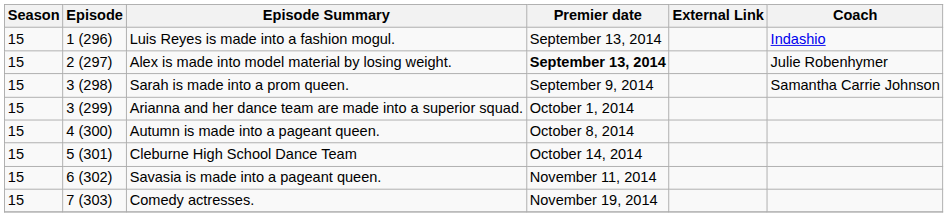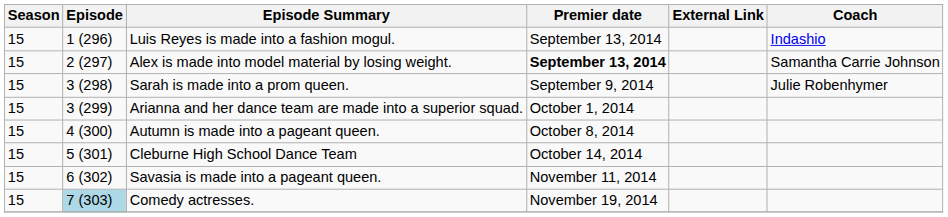 <table class="wikitable">
 <tr>
 <th>Season</th>
 <th>Episode</th>
 <th>Episode Summary</th>
 <th>Premier date</th>
 <th>External Link</th>
 <th>Coach</th>
 </tr>
 <tr>
 <td>15</td>
 <td>1 (296)</td>
 <td>Luis Reyes is made into a fashion mogul.</td>
 <td>September 13, 2014</td>
 <td></td>
 <td><a href='#'>Indashio</a></td>
 </tr>
 <tr>
 <td>15</td>
 <td>2 (297)</td>
 <td>Alex is made into model material by losing weight.</td>
 <td><strong>September 13, 2014</strong></td>
 <td></td>
-<td>Julie Robenhymer</td>
+<td>Samantha Carrie Johnson</td>
 </tr>
 <tr>
 <td>15</td>
 <td>3 (298)</td>
 <td>Sarah is made into a prom queen.</td>
 <td>September 9, 2014</td>
 <td></td>
-<td>Samantha Carrie Johnson</td>
+<td>Julie Robenhymer</td>
 </tr>
 <tr>
 <td>15</td>
 <td>3 (299)</td>
 <td>Arianna and her dance team are made into a superior squad.</td>
 <td>October 1, 2014</td>
 <td></td>
 <td></td>
 </tr>
 <tr>
 <td>15</td>
 <td>4 (300)</td>
 <td>Autumn is made into a pageant queen.</td>
 <td>October 8, 2014</td>
 <td></td>
 <td></td>
 </tr>
 <tr>
 <td>15</td>
 <td>5 (301)</td>
 <td>Cleburne High School Dance Team</td>
 <td>October 14, 2014</td>
 <td></td>
 <td></td>
 </tr>
 <tr>
 <td>15</td>
 <td>6 (302)</td>
 <td>Savasia is made into a pageant queen.</td>
 <td>November 11, 2014</td>
 <td></td>
 <td></td>
 </tr>
 <tr>
 <td>15</td>
-<td>7 (303)</td>
+<td style="background: lightblue;">7 (303)</td>
 <td>Comedy actresses.</td>
 <td>November 19, 2014</td>
 <td></td>
 <td></td>
 </tr>
 <tr>
 </tr>
 </table>
